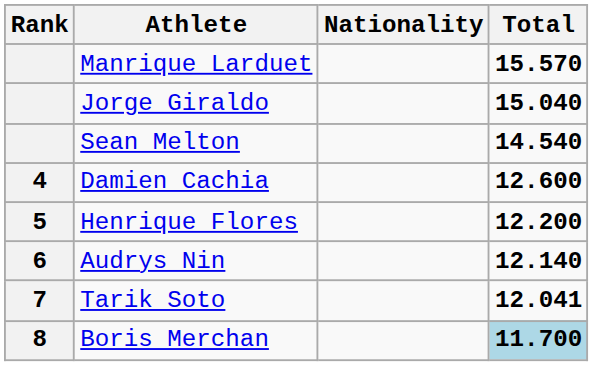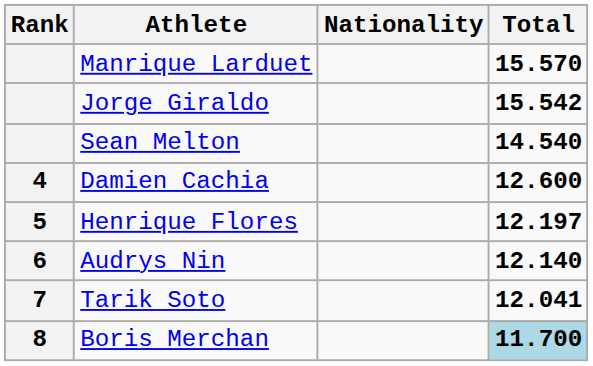 <table class="wikitable sortable" style="text-align:left">
 <tr>
 <th scope=col>Rank</th>
 <th scope=col>Athlete</th>
 <th scope=col>Nationality</th>
 <th scope=col>Total</th>
 </tr>
 <tr>
 <th scope=row></th>
 <td align=left><a href='#'>Manrique Larduet</a></td>
 <td></td>
 <td><strong>15.570</strong></td>
 </tr>
 <tr>
 <th scope=row></th>
 <td align=left><a href='#'>Jorge Giraldo</a></td>
 <td></td>
-<td><strong>15.040</strong></td>
+<td><strong>15.542</strong></td>
 </tr>
 <tr>
 <th scope=row></th>
 <td align=left><a href='#'>Sean Melton</a></td>
 <td></td>
 <td><strong>14.540</strong></td>
 </tr>
 <tr>
 <th scope=row>4</th>
 <td align=left><a href='#'>Damien Cachia</a></td>
 <td></td>
 <td><strong>12.600</strong></td>
 </tr>
 <tr>
 <th scope=row>5</th>
 <td align=left><a href='#'>Henrique Flores</a></td>
 <td></td>
-<td><strong>12.200</strong></td>
+<td><strong>12.197</strong></td>
 </tr>
 <tr>
 <th scope=row>6</th>
 <td align=left><a href='#'>Audrys Nin</a></td>
 <td></td>
 <td><strong>12.140</strong></td>
 </tr>
 <tr>
 <th scope=row>7</th>
 <td align=left><a href='#'>Tarik Soto</a></td>
 <td></td>
 <td><strong>12.041</strong></td>
 </tr>
 <tr>
 <th scope=row>8</th>
 <td align=left><a href='#'>Boris Merchan</a></td>
 <td></td>
 <td style="background: lightblue;"><strong>11.700</strong></td>
 </tr>
 </table>
